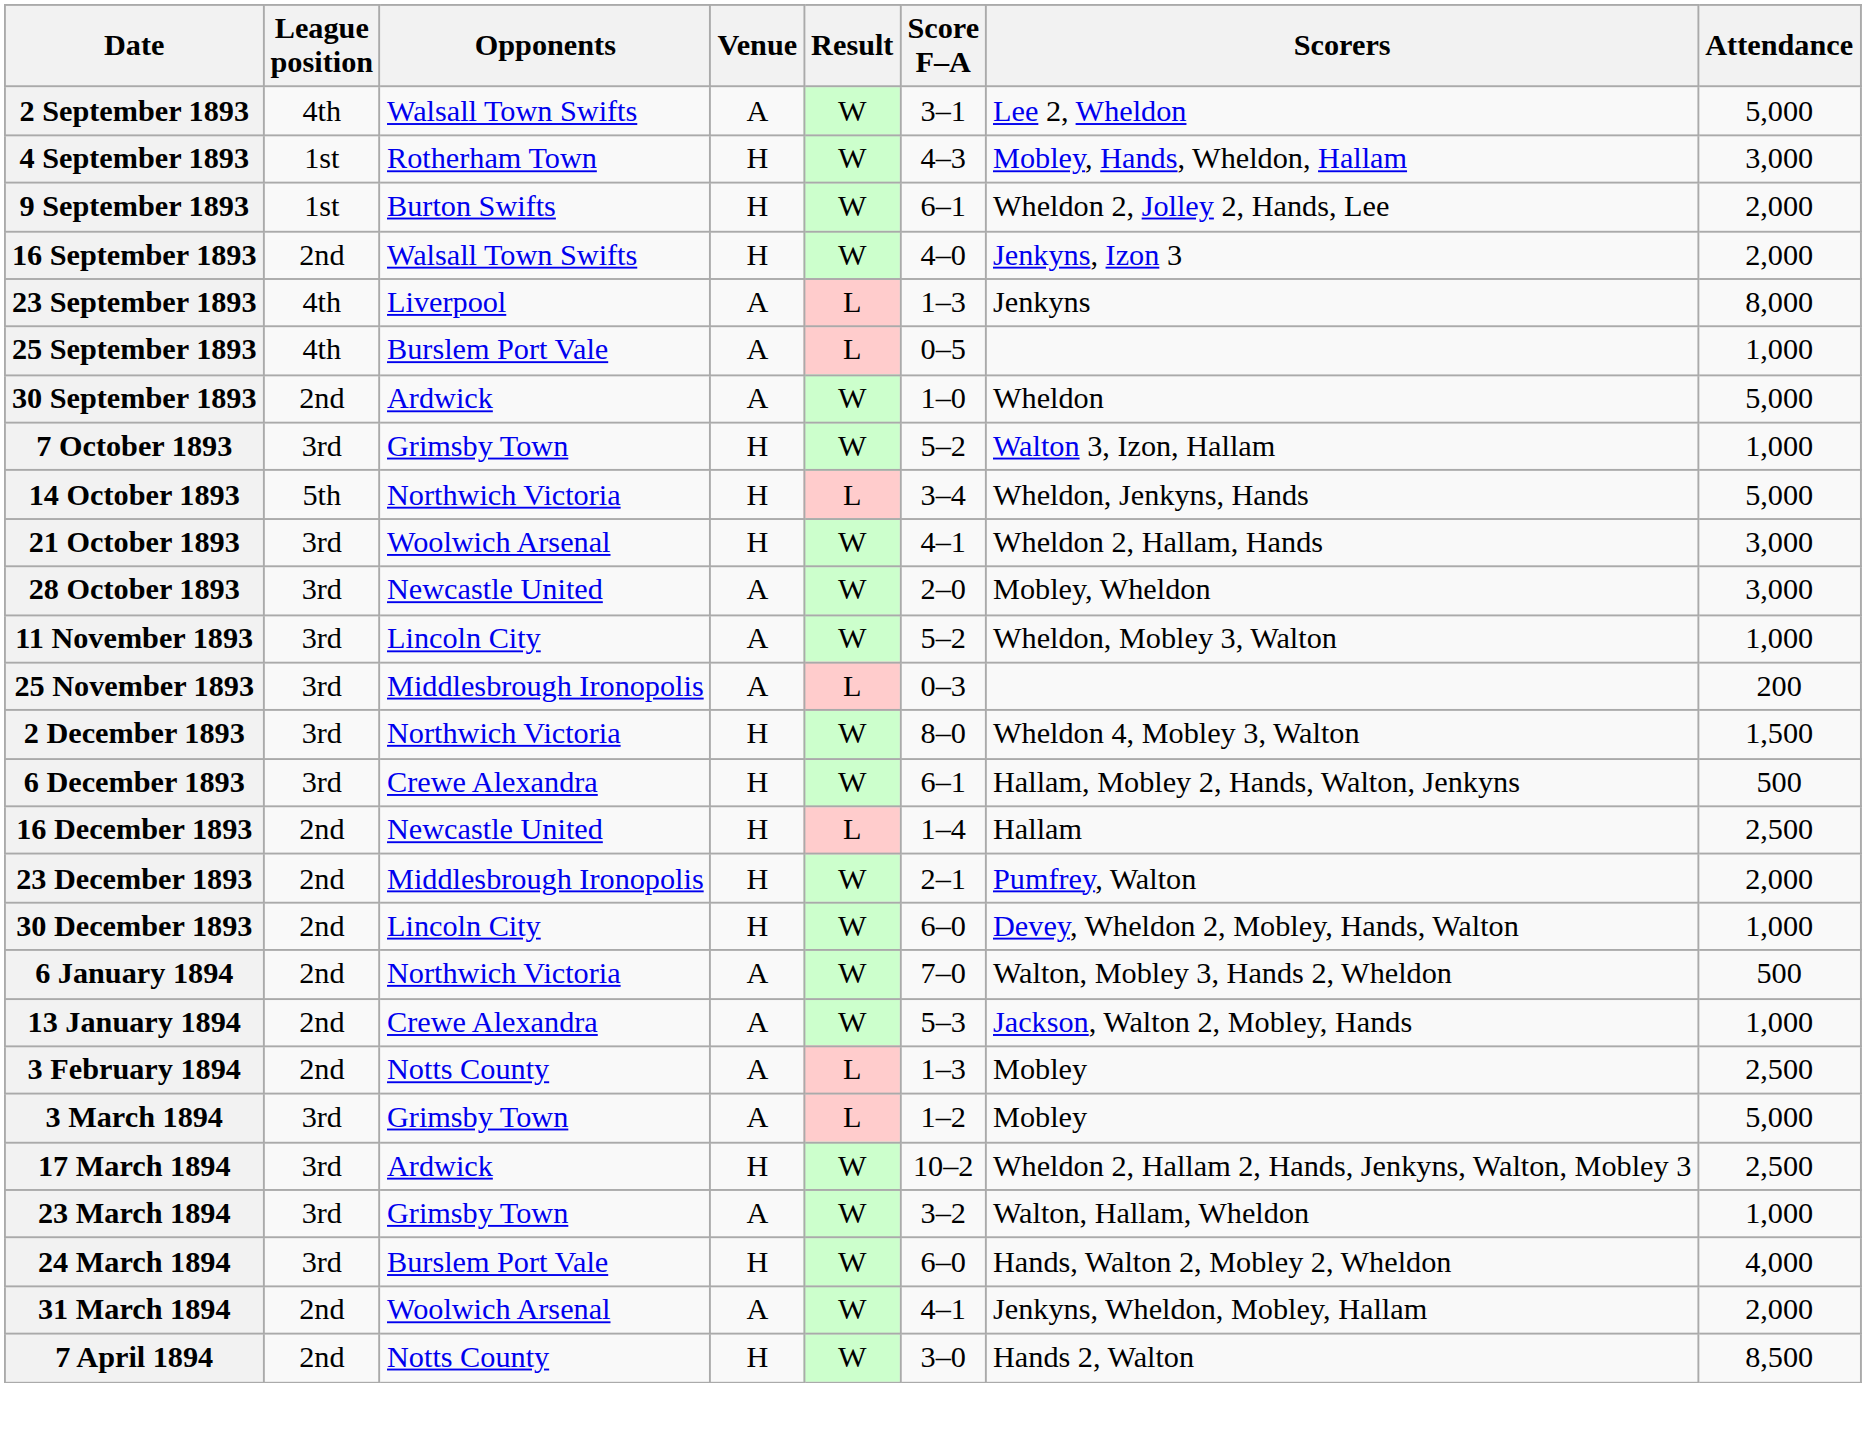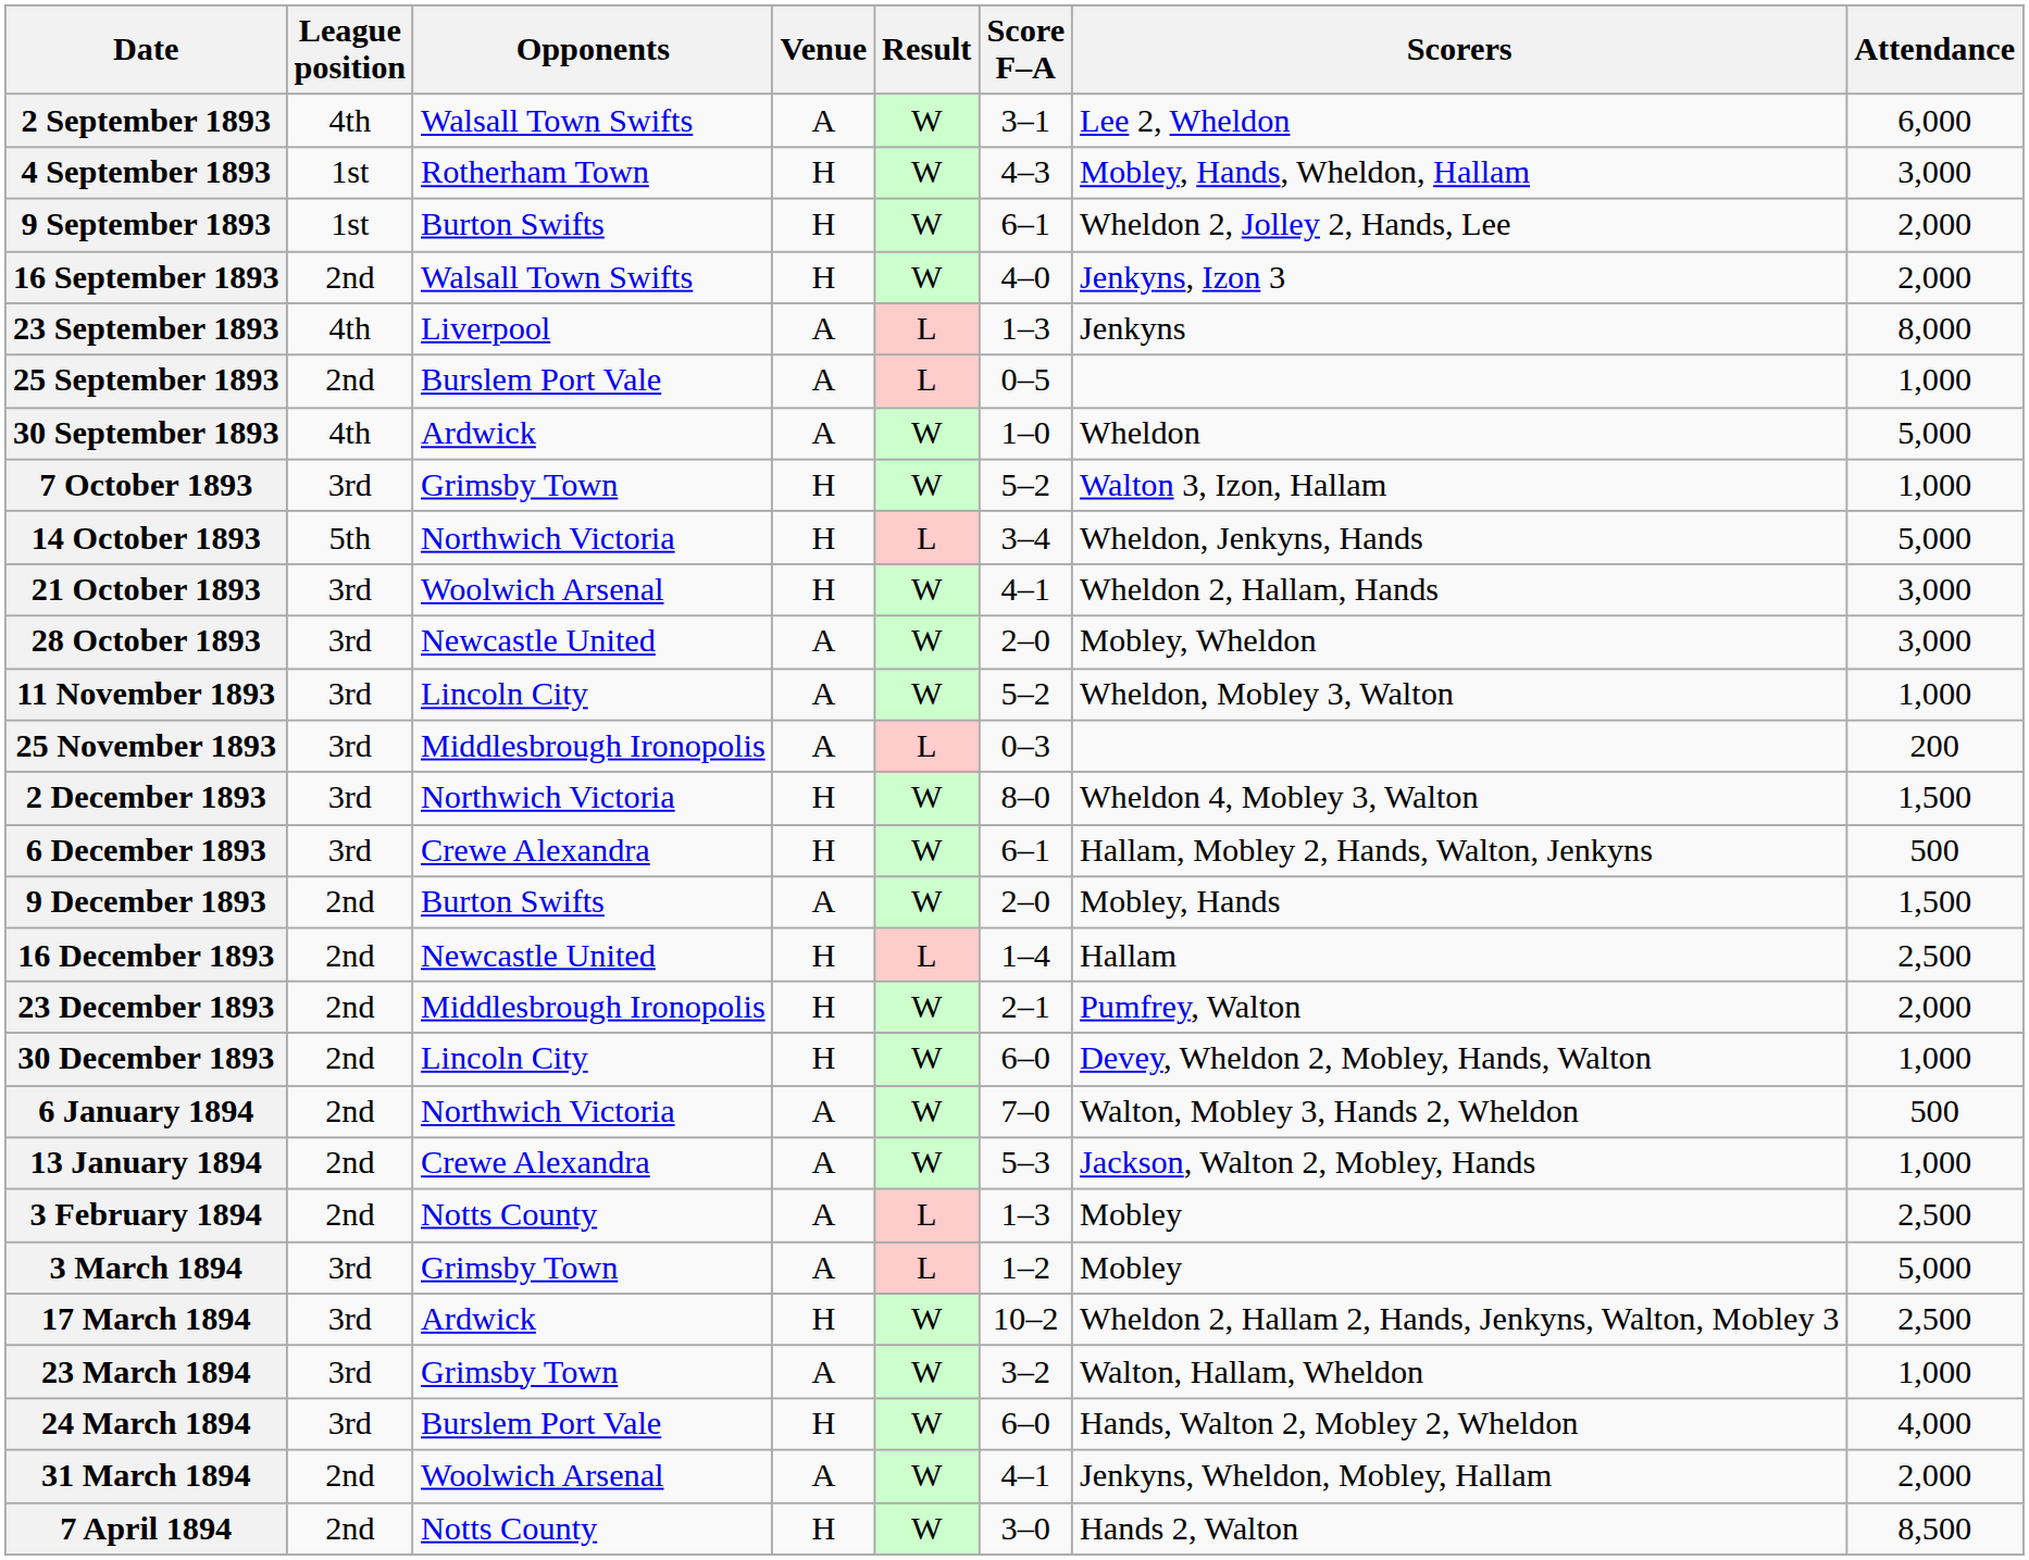 <table class="wikitable plainrowheaders sortable" style=text-align:center>
 <tr>
 <th scope=col>Date</th>
 <th scope=col>League<br>position</th>
 <th scope=col>Opponents</th>
 <th scope=col>Venue</th>
 <th scope=col>Result</th>
 <th scope=col>Score<br>F–A</th>
 <th scope=col>Scorers</th>
 <th scope=col>Attendance</th>
 </tr>
 <tr>
 <th scope=row>2 September 1893</th>
 <td>4th</td>
 <td style=text-align:left><a href='#'>Walsall Town Swifts</a></td>
 <td>A</td>
 <td style=background:#cfc>W</td>
 <td>3–1</td>
 <td style=text-align:left><a href='#'>Lee</a> 2, <a href='#'>Wheldon</a></td>
-<td>5,000</td>
+<td>6,000</td>
 </tr>
 <tr>
 <th scope=row>4 September 1893</th>
 <td>1st</td>
 <td style=text-align:left><a href='#'>Rotherham Town</a></td>
 <td>H</td>
 <td style=background:#cfc>W</td>
 <td>4–3</td>
 <td style=text-align:left><a href='#'>Mobley</a>, <a href='#'>Hands</a>, Wheldon, <a href='#'>Hallam</a></td>
 <td>3,000</td>
 </tr>
 <tr>
 <th scope=row>9 September 1893</th>
 <td>1st</td>
 <td style=text-align:left><a href='#'>Burton Swifts</a></td>
 <td>H</td>
 <td style=background:#cfc>W</td>
 <td>6–1</td>
 <td style=text-align:left>Wheldon 2, <a href='#'>Jolley</a> 2, Hands, Lee</td>
 <td>2,000</td>
 </tr>
 <tr>
 <th scope=row>16 September 1893</th>
 <td>2nd</td>
 <td style=text-align:left><a href='#'>Walsall Town Swifts</a></td>
 <td>H</td>
 <td style=background:#cfc>W</td>
 <td>4–0</td>
 <td style=text-align:left><a href='#'>Jenkyns</a>, <a href='#'>Izon</a> 3</td>
 <td>2,000</td>
 </tr>
 <tr>
 <th scope=row>23 September 1893</th>
 <td>4th</td>
 <td style=text-align:left><a href='#'>Liverpool</a></td>
 <td>A</td>
 <td style=background:#fcc>L</td>
 <td>1–3</td>
 <td style=text-align:left>Jenkyns</td>
 <td>8,000</td>
 </tr>
 <tr>
 <th scope=row>25 September 1893</th>
-<td>4th</td>
+<td>2nd</td>
 <td style=text-align:left><a href='#'>Burslem Port Vale</a></td>
 <td>A</td>
 <td style=background:#fcc>L</td>
 <td>0–5</td>
 <td style=text-align:left></td>
 <td>1,000</td>
 </tr>
 <tr>
 <th scope=row>30 September 1893</th>
-<td>2nd</td>
+<td>4th</td>
 <td style=text-align:left><a href='#'>Ardwick</a></td>
 <td>A</td>
 <td style=background:#cfc>W</td>
 <td>1–0</td>
 <td style=text-align:left>Wheldon</td>
 <td>5,000</td>
 </tr>
 <tr>
 <th scope=row>7 October 1893</th>
 <td>3rd</td>
 <td style=text-align:left><a href='#'>Grimsby Town</a></td>
 <td>H</td>
 <td style=background:#cfc>W</td>
 <td>5–2</td>
 <td style=text-align:left><a href='#'>Walton</a> 3, Izon, Hallam</td>
 <td>1,000</td>
 </tr>
 <tr>
 <th scope=row>14 October 1893</th>
 <td>5th</td>
 <td style=text-align:left><a href='#'>Northwich Victoria</a></td>
 <td>H</td>
 <td style=background:#fcc>L</td>
 <td>3–4</td>
 <td style=text-align:left>Wheldon, Jenkyns, Hands</td>
 <td>5,000</td>
 </tr>
 <tr>
 <th scope=row>21 October 1893</th>
 <td>3rd</td>
 <td style=text-align:left><a href='#'>Woolwich Arsenal</a></td>
 <td>H</td>
 <td style=background:#cfc>W</td>
 <td>4–1</td>
 <td style=text-align:left>Wheldon 2, Hallam, Hands</td>
 <td>3,000</td>
 </tr>
 <tr>
 <th scope=row>28 October 1893</th>
 <td>3rd</td>
 <td style=text-align:left><a href='#'>Newcastle United</a></td>
 <td>A</td>
 <td style=background:#cfc>W</td>
 <td>2–0</td>
 <td style=text-align:left>Mobley, Wheldon</td>
 <td>3,000</td>
 </tr>
 <tr>
 <th scope=row>11 November 1893</th>
 <td>3rd</td>
 <td style=text-align:left><a href='#'>Lincoln City</a></td>
 <td>A</td>
 <td style=background:#cfc>W</td>
 <td>5–2</td>
 <td style=text-align:left>Wheldon, Mobley 3, Walton</td>
 <td>1,000</td>
 </tr>
 <tr>
 <th scope=row>25 November 1893</th>
 <td>3rd</td>
 <td style=text-align:left><a href='#'>Middlesbrough Ironopolis</a></td>
 <td>A</td>
 <td style=background:#fcc>L</td>
 <td>0–3</td>
 <td style=text-align:left></td>
 <td>200</td>
 </tr>
 <tr>
 <th scope=row>2 December 1893</th>
 <td>3rd</td>
 <td style=text-align:left><a href='#'>Northwich Victoria</a></td>
 <td>H</td>
 <td style=background:#cfc>W</td>
 <td>8–0</td>
 <td style=text-align:left>Wheldon 4, Mobley 3, Walton</td>
 <td>1,500</td>
 </tr>
 <tr>
 <th scope=row>6 December 1893</th>
 <td>3rd</td>
 <td style=text-align:left><a href='#'>Crewe Alexandra</a></td>
 <td>H</td>
 <td style=background:#cfc>W</td>
 <td>6–1</td>
 <td style=text-align:left>Hallam, Mobley 2, Hands, Walton, Jenkyns</td>
 <td>500</td>
+</tr>
+<tr>
+<th scope=row>9 December 1893</th>
+<td>2nd</td>
+<td style=text-align:left><a href='#'>Burton Swifts</a></td>
+<td>A</td>
+<td style=background:#cfc>W</td>
+<td>2–0</td>
+<td style=text-align:left>Mobley, Hands</td>
+<td>1,500</td>
 </tr>
 <tr>
 <th scope=row>16 December 1893</th>
 <td>2nd</td>
 <td style=text-align:left><a href='#'>Newcastle United</a></td>
 <td>H</td>
 <td style=background:#fcc>L</td>
 <td>1–4</td>
 <td style=text-align:left>Hallam</td>
 <td>2,500</td>
 </tr>
 <tr>
 <th scope=row>23 December 1893</th>
 <td>2nd</td>
 <td style=text-align:left><a href='#'>Middlesbrough Ironopolis</a></td>
 <td>H</td>
 <td style=background:#cfc>W</td>
 <td>2–1</td>
 <td style=text-align:left><a href='#'>Pumfrey</a>, Walton</td>
 <td>2,000</td>
 </tr>
 <tr>
 <th scope=row>30 December 1893</th>
 <td>2nd</td>
 <td style=text-align:left><a href='#'>Lincoln City</a></td>
 <td>H</td>
 <td style=background:#cfc>W</td>
 <td>6–0</td>
 <td style=text-align:left><a href='#'>Devey</a>, Wheldon 2, Mobley, Hands, Walton</td>
 <td>1,000</td>
 </tr>
 <tr>
 <th scope=row>6 January 1894</th>
 <td>2nd</td>
 <td style=text-align:left><a href='#'>Northwich Victoria</a></td>
 <td>A</td>
 <td style=background:#cfc>W</td>
 <td>7–0</td>
 <td style=text-align:left>Walton, Mobley 3, Hands 2, Wheldon</td>
 <td>500</td>
 </tr>
 <tr>
 <th scope=row>13 January 1894</th>
 <td>2nd</td>
 <td style=text-align:left><a href='#'>Crewe Alexandra</a></td>
 <td>A</td>
 <td style=background:#cfc>W</td>
 <td>5–3</td>
 <td style=text-align:left><a href='#'>Jackson</a>, Walton 2, Mobley, Hands</td>
 <td>1,000</td>
 </tr>
 <tr>
 <th scope=row>3 February 1894</th>
 <td>2nd</td>
 <td style=text-align:left><a href='#'>Notts County</a></td>
 <td>A</td>
 <td style=background:#fcc>L</td>
 <td>1–3</td>
 <td style=text-align:left>Mobley</td>
 <td>2,500</td>
 </tr>
 <tr>
 <th scope=row>3 March 1894</th>
 <td>3rd</td>
 <td style=text-align:left><a href='#'>Grimsby Town</a></td>
 <td>A</td>
 <td style=background:#fcc>L</td>
 <td>1–2</td>
 <td style=text-align:left>Mobley</td>
 <td>5,000</td>
 </tr>
 <tr>
 <th scope=row>17 March 1894</th>
 <td>3rd</td>
 <td style=text-align:left><a href='#'>Ardwick</a></td>
 <td>H</td>
 <td style=background:#cfc>W</td>
 <td>10–2</td>
 <td style=text-align:left>Wheldon 2, Hallam 2, Hands, Jenkyns, Walton, Mobley 3</td>
 <td>2,500</td>
 </tr>
 <tr>
 <th scope=row>23 March 1894</th>
 <td>3rd</td>
 <td style=text-align:left><a href='#'>Grimsby Town</a></td>
 <td>A</td>
 <td style=background:#cfc>W</td>
 <td>3–2</td>
 <td style=text-align:left>Walton, Hallam, Wheldon</td>
 <td>1,000</td>
 </tr>
 <tr>
 <th scope=row>24 March 1894</th>
 <td>3rd</td>
 <td style=text-align:left><a href='#'>Burslem Port Vale</a></td>
 <td>H</td>
 <td style=background:#cfc>W</td>
 <td>6–0</td>
 <td style=text-align:left>Hands, Walton 2, Mobley 2, Wheldon</td>
 <td>4,000</td>
 </tr>
 <tr>
 <th scope=row>31 March 1894</th>
 <td>2nd</td>
 <td style=text-align:left><a href='#'>Woolwich Arsenal</a></td>
 <td>A</td>
 <td style=background:#cfc>W</td>
 <td>4–1</td>
 <td style=text-align:left>Jenkyns, Wheldon, Mobley, Hallam</td>
 <td>2,000</td>
 </tr>
 <tr>
 <th scope=row>7 April 1894</th>
 <td>2nd</td>
 <td style=text-align:left><a href='#'>Notts County</a></td>
 <td>H</td>
 <td style=background:#cfc>W</td>
 <td>3–0</td>
 <td style=text-align:left>Hands 2, Walton</td>
 <td>8,500</td>
 </tr>
 </table>
